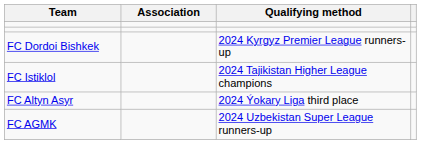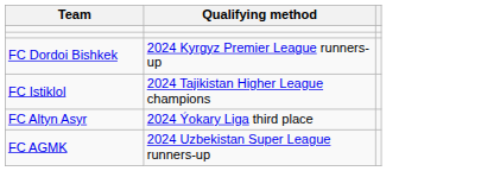 <table class="wikitable">
 <tr>
 <th width=162>Team</th>
-<th width=130>Association</th>
 <th width=275>Qualifying method</th>
 <th></th>
 </tr>
 <tr>
-<td></td>
 <td></td>
 <td></td>
 <td></td>
 </tr>
 <tr>
 <td></td>
 <td></td>
 <td></td>
-<td></td>
 </tr>
 <tr>
 <td><a href='#'>FC Dordoi Bishkek</a></td>
-<td></td>
 <td><a href='#'>2024 Kyrgyz Premier League</a> runners-up</td>
 <td></td>
 </tr>
 <tr>
 <td><a href='#'>FC Istiklol</a></td>
-<td></td>
 <td><a href='#'>2024 Tajikistan Higher League</a> champions</td>
 <td></td>
 </tr>
 <tr>
 <td><a href='#'>FC Altyn Asyr</a></td>
-<td></td>
 <td><a href='#'>2024 Ýokary Liga</a> third place</td>
 <td></td>
 </tr>
 <tr>
 <td><a href='#'>FC AGMK</a></td>
-<td></td>
 <td><a href='#'>2024 Uzbekistan Super League</a> runners-up</td>
 <td></td>
 </tr>
 </table>
